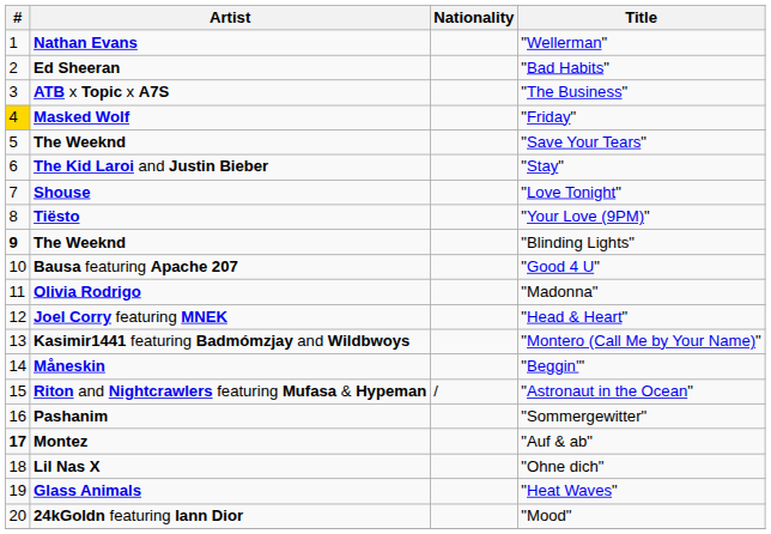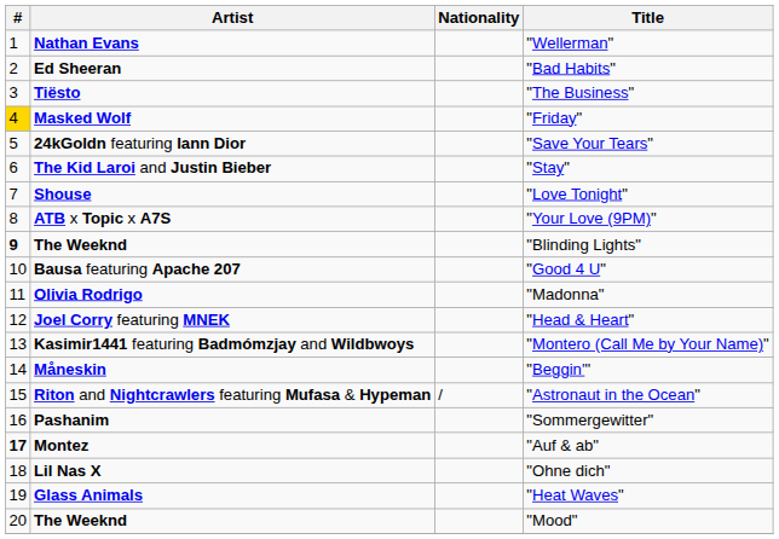 <table class="wikitable sortable">
 <tr>
 <th>#</th>
 <th>Artist</th>
 <th>Nationality</th>
 <th>Title</th>
 </tr>
 <tr>
 <td>1</td>
 <td><strong><a href='#'>Nathan Evans</a></strong></td>
 <td></td>
 <td>"<a href='#'>Wellerman</a>"</td>
 </tr>
 <tr>
 <td>2</td>
 <td><strong>Ed Sheeran</strong></td>
 <td></td>
 <td>"<a href='#'>Bad Habits</a>"</td>
 </tr>
 <tr>
 <td>3</td>
-<td><strong><a href='#'>ATB</a></strong> x <strong>Topic</strong> x <strong>A7S</strong></td>
+<td><strong><a href='#'>Tiësto</a></strong></td>
 <td></td>
 <td>"<a href='#'>The Business</a>"</td>
 </tr>
 <tr>
 <td style="background: gold;">4</td>
 <td><strong><a href='#'>Masked Wolf</a></strong></td>
 <td></td>
 <td>"<a href='#'>Friday</a>"</td>
 </tr>
 <tr>
 <td>5</td>
-<td><strong>The Weeknd</strong></td>
+<td><strong>24kGoldn</strong> featuring <strong>Iann Dior</strong></td>
 <td></td>
 <td>"<a href='#'>Save Your Tears</a>"</td>
 </tr>
 <tr>
 <td>6</td>
 <td><strong><a href='#'>The Kid Laroi</a></strong> and <strong>Justin Bieber</strong></td>
 <td><br></td>
 <td>"<a href='#'>Stay</a>"</td>
 </tr>
 <tr>
 <td>7</td>
 <td><strong><a href='#'>Shouse</a></strong></td>
 <td><br></td>
 <td>"<a href='#'>Love Tonight</a>"</td>
 </tr>
 <tr>
 <td>8</td>
-<td><strong><a href='#'>Tiësto</a></strong></td>
+<td><strong><a href='#'>ATB</a></strong> x <strong>Topic</strong> x <strong>A7S</strong></td>
 <td><br></td>
 <td>"<a href='#'>Your Love (9PM)</a>"</td>
 </tr>
 <tr>
 <td><strong>9</strong></td>
 <td><strong>The Weeknd</strong></td>
 <td></td>
 <td>"Blinding Lights"</td>
 </tr>
 <tr>
 <td>10</td>
 <td><strong>Bausa</strong> featuring <strong>Apache 207</strong></td>
 <td></td>
 <td>"<a href='#'>Good 4 U</a>"</td>
 </tr>
 <tr>
 <td>11</td>
 <td><strong><a href='#'>Olivia Rodrigo</a></strong></td>
 <td></td>
 <td>"Madonna"</td>
 </tr>
 <tr>
 <td>12</td>
 <td><strong><a href='#'>Joel Corry</a></strong> featuring <strong><a href='#'>MNEK</a></strong></td>
 <td></td>
 <td>"<a href='#'>Head & Heart</a>"</td>
 </tr>
 <tr>
 <td>13</td>
 <td><strong>Kasimir1441</strong> featuring <strong>Badmómzjay</strong> and <strong>Wildbwoys</strong></td>
 <td></td>
 <td>"<a href='#'>Montero (Call Me by Your Name)</a>"</td>
 </tr>
 <tr>
 <td>14</td>
 <td><strong><a href='#'>Måneskin</a></strong></td>
 <td></td>
 <td>"<a href='#'>Beggin'</a>"</td>
 </tr>
 <tr>
 <td>15</td>
 <td><strong><a href='#'>Riton</a></strong> and <strong><a href='#'>Nightcrawlers</a></strong> featuring <strong>Mufasa</strong> & <strong>Hypeman</strong></td>
 <td>/</td>
 <td>"<a href='#'>Astronaut in the Ocean</a>"</td>
 </tr>
 <tr>
 <td>16</td>
 <td><strong>Pashanim</strong></td>
 <td></td>
 <td>"Sommergewitter"</td>
 </tr>
 <tr>
 <td><strong>17</strong></td>
 <td><strong>Montez</strong></td>
 <td></td>
 <td>"Auf & ab"</td>
 </tr>
 <tr>
 <td>18</td>
 <td><strong>Lil Nas X</strong></td>
 <td></td>
 <td>"Ohne dich"</td>
 </tr>
 <tr>
 <td>19</td>
 <td><strong><a href='#'>Glass Animals</a></strong></td>
 <td></td>
 <td>"<a href='#'>Heat Waves</a>"</td>
 </tr>
 <tr>
 <td>20</td>
-<td><strong>24kGoldn</strong> featuring <strong>Iann Dior</strong></td>
+<td><strong>The Weeknd</strong></td>
 <td></td>
 <td>"Mood"</td>
 </tr>
 <tr>
 </tr>
 </table>
